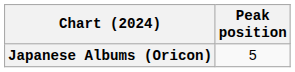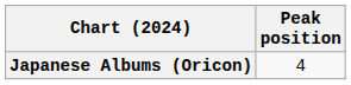 <table class="wikitable sortable plainrowheaders" style="text-align:center">
 <tr>
 <th scope="col">Chart (2024)</th>
 <th scope="col">Peak<br>position</th>
 </tr>
 <tr>
 <th scope="row">Japanese Albums (Oricon)</th>
-<td>5</td>
+<td>4</td>
 </tr>
 </table>
